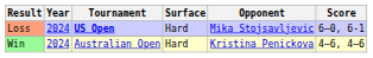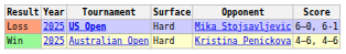 <table class="sortable wikitable">
 <tr>
 <th>Result</th>
 <th>Year</th>
 <th>Tournament</th>
 <th>Surface</th>
 <th>Opponent</th>
 <th>Score</th>
 </tr>
 <tr bgcolor=CCCCFF>
 <td style="background:#ffa07a;">Loss</td>
-<td><a href='#'>2024</a></td>
+<td><a href='#'>2025</a></td>
 <td><strong><a href='#'>US Open</a></strong></td>
 <td>Hard</td>
 <td> <a href='#'>Mika Stojsavljevic</a></td>
 <td>6–0, 6-1</td>
 </tr>
 <tr>
 </tr>
 <tr style="background:#ffc;">
 <td bgcolor=98fb98>Win</td>
-<td><a href='#'>2024</a></td>
+<td><a href='#'>2025</a></td>
 <td><a href='#'>Australian Open</a></td>
 <td>Hard</td>
 <td> <a href='#'>Kristina Penickova</a></td>
 <td>4–6, 4–6</td>
 </tr>
 </table>
